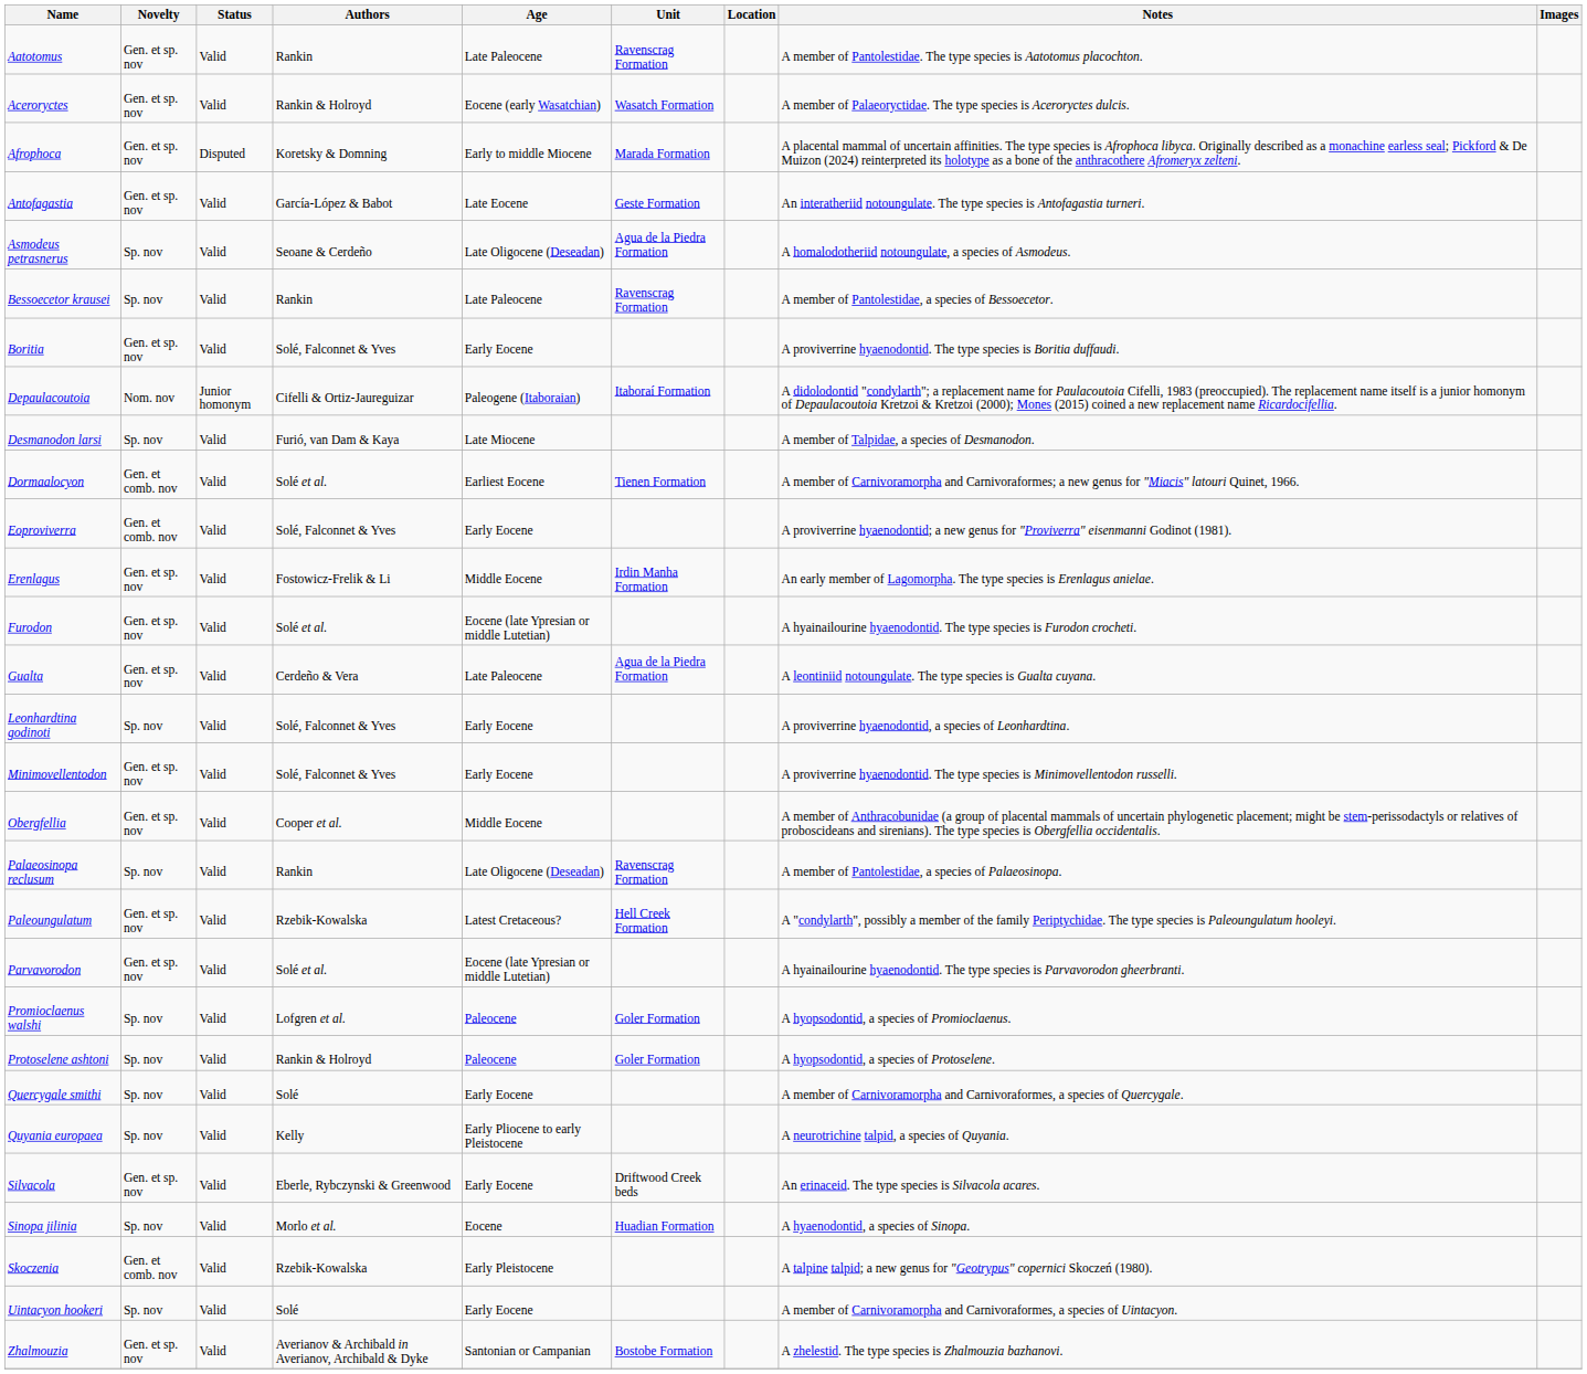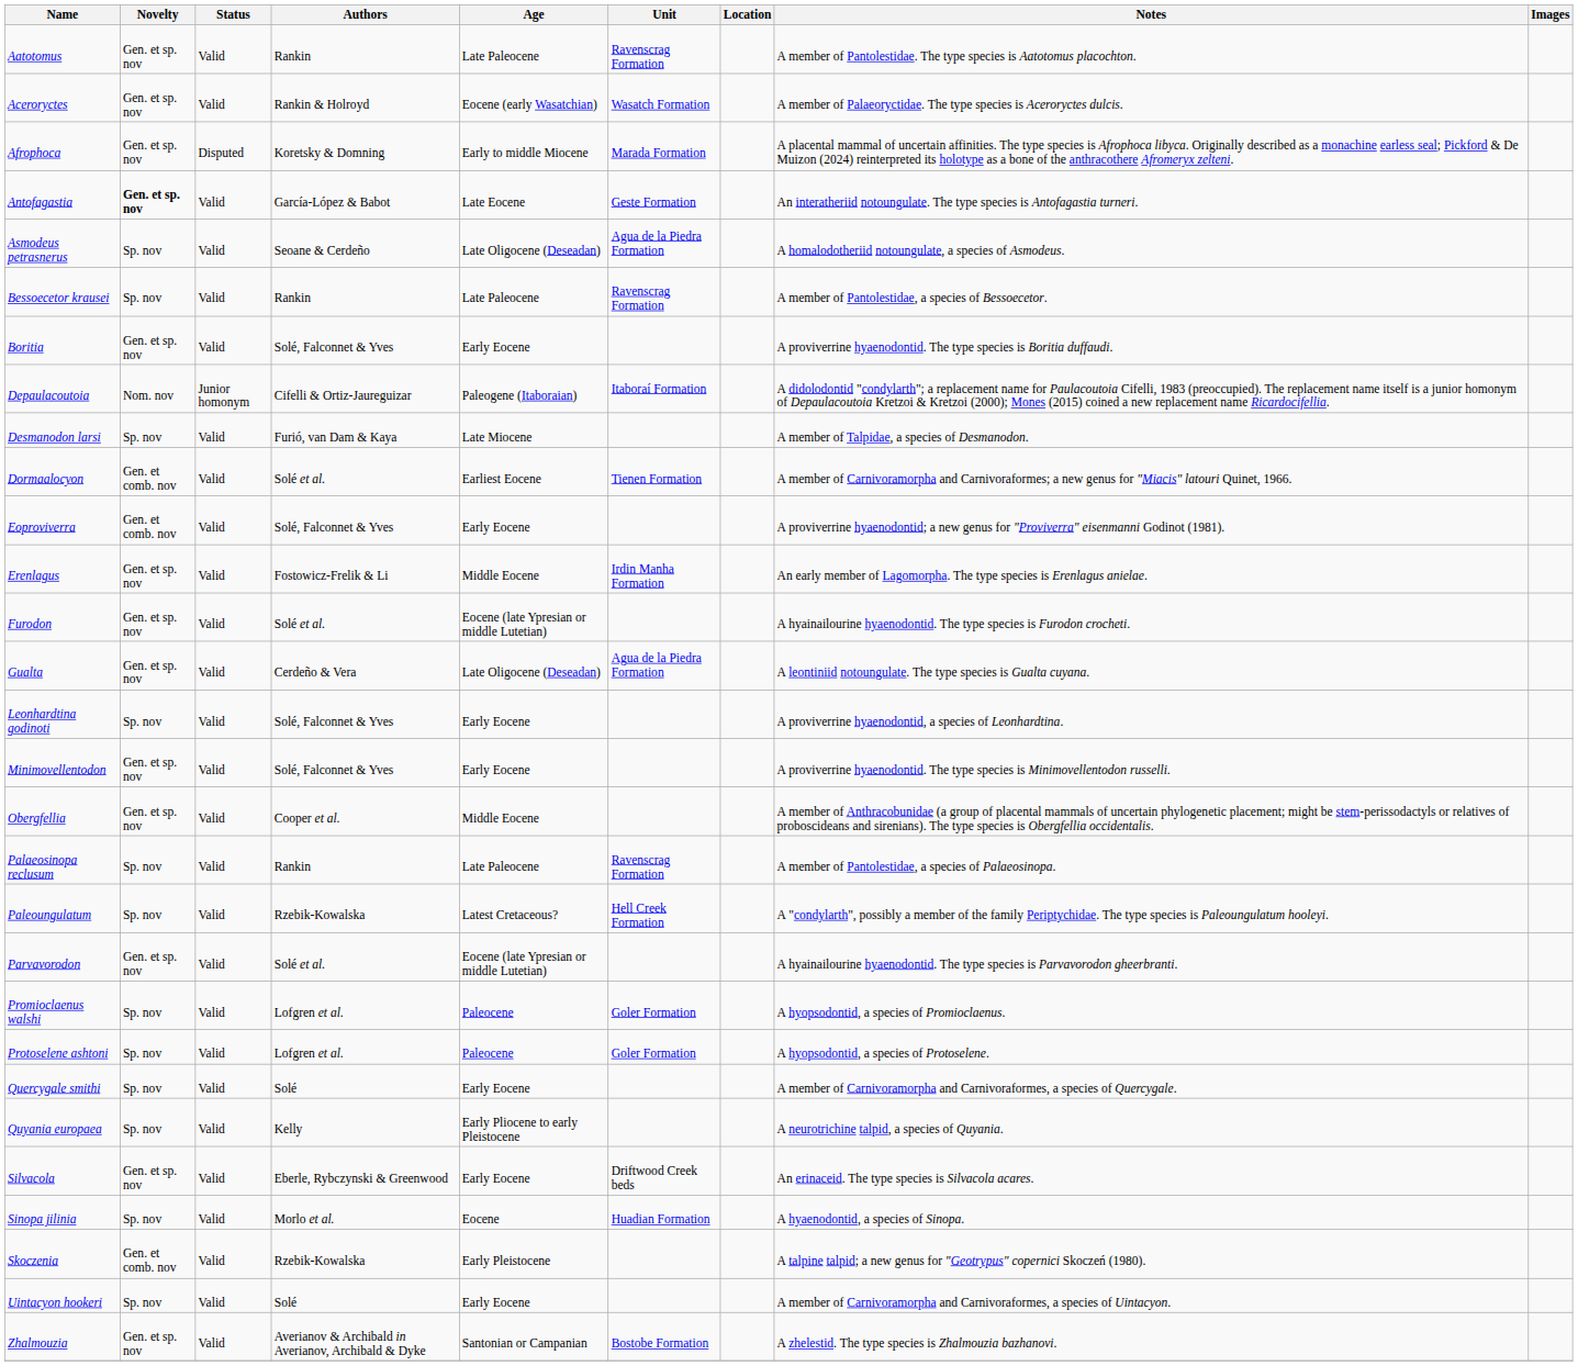 <table class="wikitable sortable" align="center" width="100%">
 <tr>
 <th>Name</th>
 <th>Novelty</th>
 <th>Status</th>
 <th>Authors</th>
 <th>Age</th>
 <th>Unit</th>
 <th>Location</th>
 <th>Notes</th>
 <th>Images</th>
 </tr>
 <tr>
 <td><br><em><a href='#'>Aatotomus</a></em></td>
 <td><br>Gen. et sp. nov</td>
 <td><br>Valid</td>
 <td><br>Rankin</td>
 <td><br>Late Paleocene</td>
 <td><br><a href='#'>Ravenscrag Formation</a></td>
 <td><br></td>
 <td><br>A member of <a href='#'>Pantolestidae</a>. The type species is <em>Aatotomus placochton</em>.</td>
 <td></td>
 </tr>
 <tr>
 <td><br><em><a href='#'>Aceroryctes</a></em></td>
 <td><br>Gen. et sp. nov</td>
 <td><br>Valid</td>
 <td><br>Rankin & Holroyd</td>
 <td><br>Eocene (early <a href='#'>Wasatchian</a>)</td>
 <td><br><a href='#'>Wasatch Formation</a></td>
 <td><br></td>
 <td><br>A member of <a href='#'>Palaeoryctidae</a>. The type species is <em>Aceroryctes dulcis</em>.</td>
 <td></td>
 </tr>
 <tr>
 <td><br><em><a href='#'>Afrophoca</a></em></td>
 <td><br>Gen. et sp. nov</td>
 <td><br>Disputed</td>
 <td><br>Koretsky & Domning</td>
 <td><br>Early to middle Miocene</td>
 <td><br><a href='#'>Marada Formation</a></td>
 <td><br></td>
 <td><br>A placental mammal of uncertain affinities. The type species is <em>Afrophoca libyca</em>. Originally described as a <a href='#'>monachine</a> <a href='#'>earless seal</a>; <a href='#'>Pickford</a> & De Muizon (2024) reinterpreted its <a href='#'>holotype</a> as a bone of the <a href='#'>anthracothere</a> <em><a href='#'>Afromeryx zelteni</a></em>.</td>
 <td></td>
 </tr>
 <tr>
 <td><br><em><a href='#'>Antofagastia</a></em></td>
-<td><br>Gen. et sp. nov</td>
+<td><strong><br>Gen. et sp. nov</strong></td>
 <td><br>Valid</td>
 <td><br>García-López & Babot</td>
 <td><br>Late Eocene</td>
 <td><br><a href='#'>Geste Formation</a></td>
 <td><br></td>
 <td><br>An <a href='#'>interatheriid</a> <a href='#'>notoungulate</a>. The type species is <em>Antofagastia turneri</em>.</td>
 <td></td>
 </tr>
 <tr>
 <td><br><em><a href='#'>Asmodeus petrasnerus</a></em></td>
 <td><br>Sp. nov</td>
 <td><br>Valid</td>
 <td><br>Seoane & Cerdeño</td>
 <td><br>Late Oligocene (<a href='#'>Deseadan</a>)</td>
 <td><a href='#'>Agua de la Piedra Formation</a></td>
 <td><br></td>
 <td><br>A <a href='#'>homalodotheriid</a> <a href='#'>notoungulate</a>, a species of <em>Asmodeus</em>.</td>
 <td></td>
 </tr>
 <tr>
 <td><br><em><a href='#'>Bessoecetor krausei</a></em></td>
 <td><br>Sp. nov</td>
 <td><br>Valid</td>
 <td><br>Rankin</td>
 <td><br>Late Paleocene</td>
 <td><br><a href='#'>Ravenscrag Formation</a></td>
 <td><br></td>
 <td><br>A member of <a href='#'>Pantolestidae</a>, a species of <em>Bessoecetor</em>.</td>
 <td></td>
 </tr>
 <tr>
 <td><br><em><a href='#'>Boritia</a></em></td>
 <td><br>Gen. et sp. nov</td>
 <td><br>Valid</td>
 <td><br>Solé, Falconnet & Yves</td>
 <td><br>Early Eocene</td>
 <td></td>
 <td><br></td>
 <td><br>A proviverrine <a href='#'>hyaenodontid</a>. The type species is <em>Boritia duffaudi</em>.</td>
 <td></td>
 </tr>
 <tr>
 <td><br><em><a href='#'>Depaulacoutoia</a></em></td>
 <td><br>Nom. nov</td>
 <td><br>Junior homonym</td>
 <td><br>Cifelli & Ortiz-Jaureguizar</td>
 <td><br>Paleogene (<a href='#'>Itaboraian</a>)</td>
 <td><a href='#'>Itaboraí Formation</a></td>
 <td><br></td>
 <td><br>A <a href='#'>didolodontid</a> "<a href='#'>condylarth</a>"; a replacement name for <em>Paulacoutoia</em> Cifelli, 1983 (preoccupied). The replacement name itself is a junior homonym of <em>Depaulacoutoia</em> Kretzoi & Kretzoi (2000); <a href='#'>Mones</a> (2015) coined a new replacement name <em><a href='#'>Ricardocifellia</a></em>.</td>
 <td></td>
 </tr>
 <tr>
 <td><br><em><a href='#'>Desmanodon larsi</a></em></td>
 <td><br>Sp. nov</td>
 <td><br>Valid</td>
 <td><br>Furió, van Dam & Kaya</td>
 <td><br>Late Miocene</td>
 <td></td>
 <td><br></td>
 <td><br>A member of <a href='#'>Talpidae</a>, a species of <em>Desmanodon</em>.</td>
 <td></td>
 </tr>
 <tr>
 <td><br><em><a href='#'>Dormaalocyon</a></em></td>
 <td><br>Gen. et comb. nov</td>
 <td><br>Valid</td>
 <td><br>Solé <em>et al.</em></td>
 <td><br>Earliest Eocene</td>
 <td><br><a href='#'>Tienen Formation</a></td>
 <td><br></td>
 <td><br>A member of <a href='#'>Carnivoramorpha</a> and Carnivoraformes; a new genus for <em>"<a href='#'>Miacis</a>" latouri</em> Quinet, 1966.</td>
 <td></td>
 </tr>
 <tr>
 <td><br><em><a href='#'>Eoproviverra</a></em></td>
 <td><br>Gen. et comb. nov</td>
 <td><br>Valid</td>
 <td><br>Solé, Falconnet & Yves</td>
 <td><br>Early Eocene</td>
 <td></td>
 <td><br></td>
 <td><br>A proviverrine <a href='#'>hyaenodontid</a>; a new genus for <em>"<a href='#'>Proviverra</a>" eisenmanni</em> Godinot (1981).</td>
 <td></td>
 </tr>
 <tr>
 <td><br><em><a href='#'>Erenlagus</a></em></td>
 <td><br>Gen. et sp. nov</td>
 <td><br>Valid</td>
 <td><br>Fostowicz-Frelik & Li</td>
 <td><br>Middle Eocene</td>
 <td><br><a href='#'>Irdin Manha Formation</a></td>
 <td><br></td>
 <td><br>An early member of <a href='#'>Lagomorpha</a>. The type species is <em>Erenlagus anielae</em>.</td>
 <td></td>
 </tr>
 <tr>
 <td><br><em><a href='#'>Furodon</a></em></td>
 <td><br>Gen. et sp. nov</td>
 <td><br>Valid</td>
 <td><br>Solé <em>et al.</em></td>
 <td><br>Eocene (late Ypresian or middle Lutetian)</td>
 <td></td>
 <td><br></td>
 <td><br>A hyainailourine <a href='#'>hyaenodontid</a>. The type species is <em>Furodon crocheti</em>.</td>
 <td></td>
 </tr>
 <tr>
 <td><br><em><a href='#'>Gualta</a></em></td>
 <td><br>Gen. et sp. nov</td>
 <td><br>Valid</td>
 <td><br>Cerdeño & Vera</td>
-<td><br>Late Paleocene</td>
+<td><br>Late Oligocene (<a href='#'>Deseadan</a>)</td>
 <td><a href='#'>Agua de la Piedra Formation</a></td>
 <td><br></td>
 <td><br>A <a href='#'>leontiniid</a> <a href='#'>notoungulate</a>. The type species is <em>Gualta cuyana</em>.</td>
 <td></td>
 </tr>
 <tr>
 <td><br><em><a href='#'>Leonhardtina godinoti</a></em></td>
 <td><br>Sp. nov</td>
 <td><br>Valid</td>
 <td><br>Solé, Falconnet & Yves</td>
 <td><br>Early Eocene</td>
 <td></td>
 <td><br></td>
 <td><br>A proviverrine <a href='#'>hyaenodontid</a>, a species of <em>Leonhardtina</em>.</td>
 <td></td>
 </tr>
 <tr>
 <td><br><em><a href='#'>Minimovellentodon</a></em></td>
 <td><br>Gen. et sp. nov</td>
 <td><br>Valid</td>
 <td><br>Solé, Falconnet & Yves</td>
 <td><br>Early Eocene</td>
 <td></td>
 <td><br></td>
 <td><br>A proviverrine <a href='#'>hyaenodontid</a>. The type species is <em>Minimovellentodon russelli</em>.</td>
 <td></td>
 </tr>
 <tr>
 <td><br><em><a href='#'>Obergfellia</a></em></td>
 <td><br>Gen. et sp. nov</td>
 <td><br>Valid</td>
 <td><br>Cooper <em>et al.</em></td>
 <td><br>Middle Eocene</td>
 <td></td>
 <td><br><br></td>
 <td><br>A member of <a href='#'>Anthracobunidae</a> (a group of placental mammals of uncertain phylogenetic placement; might be <a href='#'>stem</a>-perissodactyls or relatives of proboscideans and sirenians). The type species is <em>Obergfellia occidentalis</em>.</td>
 <td></td>
 </tr>
 <tr>
 <td><br><em><a href='#'>Palaeosinopa reclusum</a></em></td>
 <td><br>Sp. nov</td>
 <td><br>Valid</td>
 <td><br>Rankin</td>
-<td><br>Late Oligocene (<a href='#'>Deseadan</a>)</td>
+<td><br>Late Paleocene</td>
 <td><br><a href='#'>Ravenscrag Formation</a></td>
 <td><br></td>
 <td><br>A member of <a href='#'>Pantolestidae</a>, a species of <em>Palaeosinopa</em>.</td>
 <td></td>
 </tr>
 <tr>
 <td><br><em><a href='#'>Paleoungulatum</a></em></td>
-<td><br>Gen. et sp. nov</td>
+<td><br>Sp. nov</td>
 <td><br>Valid</td>
 <td><br>Rzebik-Kowalska</td>
 <td><br>Latest Cretaceous?</td>
 <td><br><a href='#'>Hell Creek Formation</a></td>
 <td><br></td>
 <td><br>A "<a href='#'>condylarth</a>", possibly a member of the family <a href='#'>Periptychidae</a>. The type species is <em>Paleoungulatum hooleyi</em>.</td>
 <td></td>
 </tr>
 <tr>
 <td><br><em><a href='#'>Parvavorodon</a></em></td>
 <td><br>Gen. et sp. nov</td>
 <td><br>Valid</td>
 <td><br>Solé <em>et al.</em></td>
 <td><br>Eocene (late Ypresian or middle Lutetian)</td>
 <td></td>
 <td><br></td>
 <td><br>A hyainailourine <a href='#'>hyaenodontid</a>. The type species is <em>Parvavorodon gheerbranti</em>.</td>
 <td></td>
 </tr>
 <tr>
 <td><br><em><a href='#'>Promioclaenus walshi</a></em></td>
 <td><br>Sp. nov</td>
 <td><br>Valid</td>
 <td><br>Lofgren <em>et al.</em></td>
 <td><br><a href='#'>Paleocene</a></td>
 <td><br><a href='#'>Goler Formation</a></td>
 <td><br></td>
 <td><br>A <a href='#'>hyopsodontid</a>, a species of <em>Promioclaenus</em>.</td>
 <td></td>
 </tr>
 <tr>
 <td><br><em><a href='#'>Protoselene ashtoni</a></em></td>
 <td><br>Sp. nov</td>
 <td><br>Valid</td>
-<td><br>Rankin & Holroyd</td>
+<td><br>Lofgren <em>et al.</em></td>
 <td><br><a href='#'>Paleocene</a></td>
 <td><br><a href='#'>Goler Formation</a></td>
 <td><br></td>
 <td><br>A <a href='#'>hyopsodontid</a>, a species of <em>Protoselene</em>.</td>
 <td></td>
 </tr>
 <tr>
 <td><br><em><a href='#'>Quercygale smithi</a></em></td>
 <td><br>Sp. nov</td>
 <td><br>Valid</td>
 <td><br>Solé</td>
 <td><br>Early Eocene</td>
 <td></td>
 <td><br></td>
 <td><br>A member of <a href='#'>Carnivoramorpha</a> and Carnivoraformes, a species of <em>Quercygale</em>.</td>
 <td></td>
 </tr>
 <tr>
 <td><br><em><a href='#'>Quyania europaea</a></em></td>
 <td><br>Sp. nov</td>
 <td><br>Valid</td>
 <td><br>Kelly</td>
 <td><br>Early Pliocene to early Pleistocene</td>
 <td></td>
 <td><br></td>
 <td><br>A <a href='#'>neurotrichine</a> <a href='#'>talpid</a>, a species of <em>Quyania</em>.</td>
 <td></td>
 </tr>
 <tr>
 <td><br><em><a href='#'>Silvacola</a></em></td>
 <td><br>Gen. et sp. nov</td>
 <td><br>Valid</td>
 <td><br>Eberle, Rybczynski & Greenwood</td>
 <td><br>Early Eocene</td>
 <td><br>Driftwood Creek beds</td>
 <td><br></td>
 <td><br>An <a href='#'>erinaceid</a>. The type species is <em>Silvacola acares</em>.</td>
 <td></td>
 </tr>
 <tr>
 <td><br><em><a href='#'>Sinopa jilinia</a></em></td>
 <td><br>Sp. nov</td>
 <td><br>Valid</td>
 <td><br>Morlo <em>et al.</em></td>
 <td><br>Eocene</td>
 <td><br><a href='#'>Huadian Formation</a></td>
 <td><br></td>
 <td><br>A <a href='#'>hyaenodontid</a>, a species of <em>Sinopa</em>.</td>
 <td></td>
 </tr>
 <tr>
 <td><br><em><a href='#'>Skoczenia</a></em></td>
 <td><br>Gen. et comb. nov</td>
 <td><br>Valid</td>
 <td><br>Rzebik-Kowalska</td>
 <td><br>Early Pleistocene</td>
 <td></td>
 <td><br></td>
 <td><br>A <a href='#'>talpine</a> <a href='#'>talpid</a>; a new genus for <em>"<a href='#'>Geotrypus</a>" copernici</em> Skoczeń (1980).</td>
 <td></td>
 </tr>
 <tr>
 <td><br><em><a href='#'>Uintacyon hookeri</a></em></td>
 <td><br>Sp. nov</td>
 <td><br>Valid</td>
 <td><br>Solé</td>
 <td><br>Early Eocene</td>
 <td></td>
 <td><br></td>
 <td><br>A member of <a href='#'>Carnivoramorpha</a> and Carnivoraformes, a species of <em>Uintacyon</em>.</td>
 <td></td>
 </tr>
 <tr>
 <td><br><em><a href='#'>Zhalmouzia</a></em></td>
 <td><br>Gen. et sp. nov</td>
 <td><br>Valid</td>
 <td><br>Averianov & Archibald <em>in</em> Averianov, Archibald & Dyke</td>
 <td><br>Santonian or Campanian</td>
 <td><br><a href='#'>Bostobe Formation</a></td>
 <td><br></td>
 <td><br>A <a href='#'>zhelestid</a>. The type species is <em>Zhalmouzia bazhanovi</em>.</td>
 <td></td>
 </tr>
 <tr>
 </tr>
 </table>
